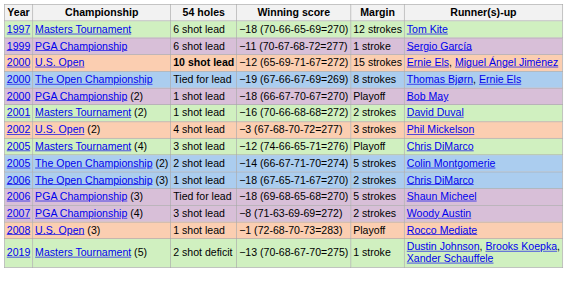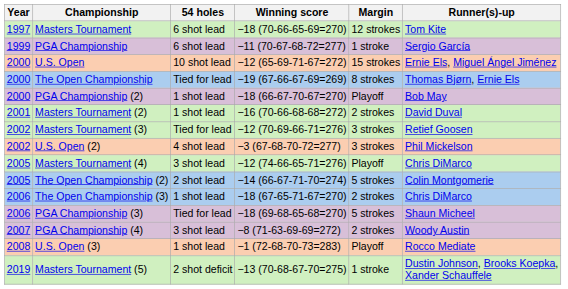 <table class="wikitable">
 <tr>
 <th>Year</th>
 <th>Championship</th>
 <th>54 holes</th>
 <th>Winning score</th>
 <th>Margin</th>
 <th>Runner(s)-up</th>
 </tr>
 <tr style="background:#d0f0c0;">
 <td><a href='#'>1997</a></td>
 <td><a href='#'>Masters Tournament</a></td>
 <td>6 shot lead</td>
 <td>−18 (70-66-65-69=270)</td>
 <td>12 strokes</td>
 <td> <a href='#'>Tom Kite</a></td>
 </tr>
 <tr style="background:#D8BFD8;">
 <td><a href='#'>1999</a></td>
 <td><a href='#'>PGA Championship</a></td>
 <td>6 shot lead</td>
 <td>−11 (70-67-68-72=277)</td>
 <td>1 stroke</td>
 <td> <a href='#'>Sergio García</a></td>
 </tr>
 <tr style="background:#fbceb1;">
 <td><a href='#'>2000</a></td>
 <td><a href='#'>U.S. Open</a></td>
-<td><strong>10 shot lead</strong></td>
+<td>10 shot lead</td>
 <td>−12 (65-69-71-67=272)</td>
 <td>15 strokes</td>
 <td> <a href='#'>Ernie Els</a>,  <a href='#'>Miguel Ángel Jiménez</a></td>
 </tr>
 <tr style="background:#abcdef;">
 <td><a href='#'>2000</a></td>
 <td><a href='#'>The Open Championship</a></td>
 <td>Tied for lead</td>
 <td>−19 (67-66-67-69=269)</td>
 <td>8 strokes</td>
 <td> <a href='#'>Thomas Bjørn</a>,  <a href='#'>Ernie Els</a></td>
 </tr>
 <tr style="background:#D8BFD8;">
 <td><a href='#'>2000</a></td>
 <td><a href='#'>PGA Championship</a> (2)</td>
 <td>1 shot lead</td>
 <td>−18 (66-67-70-67=270)</td>
 <td>Playoff</td>
 <td> <a href='#'>Bob May</a></td>
 </tr>
 <tr style="background:#d0f0c0;">
 <td><a href='#'>2001</a></td>
 <td><a href='#'>Masters Tournament</a> (2)</td>
 <td>1 shot lead</td>
 <td>−16 (70-66-68-68=272)</td>
 <td>2 strokes</td>
 <td> <a href='#'>David Duval</a></td>
+</tr>
+<tr style="background:#d0f0c0;">
+<td><a href='#'>2002</a></td>
+<td><a href='#'>Masters Tournament</a> (3)</td>
+<td>Tied for lead</td>
+<td>−12 (70-69-66-71=276)</td>
+<td>3 strokes</td>
+<td> <a href='#'>Retief Goosen</a></td>
 </tr>
 <tr style="background:#fbceb1;">
 <td><a href='#'>2002</a></td>
 <td><a href='#'>U.S. Open</a> (2)</td>
 <td>4 shot lead</td>
 <td>−3 (67-68-70-72=277)</td>
 <td>3 strokes</td>
 <td> <a href='#'>Phil Mickelson</a></td>
 </tr>
 <tr style="background:#d0f0c0;">
 <td><a href='#'>2005</a></td>
 <td><a href='#'>Masters Tournament</a> (4)</td>
 <td>3 shot lead</td>
 <td>−12 (74-66-65-71=276)</td>
 <td>Playoff</td>
 <td> <a href='#'>Chris DiMarco</a></td>
 </tr>
 <tr style="background:#abcdef;">
 <td><a href='#'>2005</a></td>
 <td><a href='#'>The Open Championship</a> (2)</td>
 <td>2 shot lead</td>
 <td>−14 (66-67-71-70=274)</td>
 <td>5 strokes</td>
 <td> <a href='#'>Colin Montgomerie</a></td>
 </tr>
 <tr style="background:#abcdef;">
 <td><a href='#'>2006</a></td>
 <td><a href='#'>The Open Championship</a> (3)</td>
 <td>1 shot lead</td>
 <td>−18 (67-65-71-67=270)</td>
 <td>2 strokes</td>
 <td> <a href='#'>Chris DiMarco</a></td>
 </tr>
 <tr style="background:#D8BFD8;">
 <td><a href='#'>2006</a></td>
 <td><a href='#'>PGA Championship</a> (3)</td>
 <td>Tied for lead</td>
 <td>−18 (69-68-65-68=270)</td>
 <td>5 strokes</td>
 <td> <a href='#'>Shaun Micheel</a></td>
 </tr>
 <tr style="background:#D8BFD8;">
 <td><a href='#'>2007</a></td>
 <td><a href='#'>PGA Championship</a> (4)</td>
 <td>3 shot lead</td>
 <td>−8 (71-63-69-69=272)</td>
 <td>2 strokes</td>
 <td> <a href='#'>Woody Austin</a></td>
 </tr>
 <tr style="background:#fbceb1;">
 <td><a href='#'>2008</a></td>
 <td><a href='#'>U.S. Open</a> (3)</td>
 <td>1 shot lead</td>
 <td>−1 (72-68-70-73=283)</td>
 <td>Playoff</td>
 <td> <a href='#'>Rocco Mediate</a></td>
 </tr>
 <tr style="background:#d0f0c0;">
 <td><a href='#'>2019</a></td>
 <td><a href='#'>Masters Tournament</a> (5)</td>
 <td>2 shot deficit</td>
 <td>−13 (70-68-67-70=275)</td>
 <td>1 stroke</td>
 <td> <a href='#'>Dustin Johnson</a>,  <a href='#'>Brooks Koepka</a>,<br> <a href='#'>Xander Schauffele</a></td>
 </tr>
 </table>
